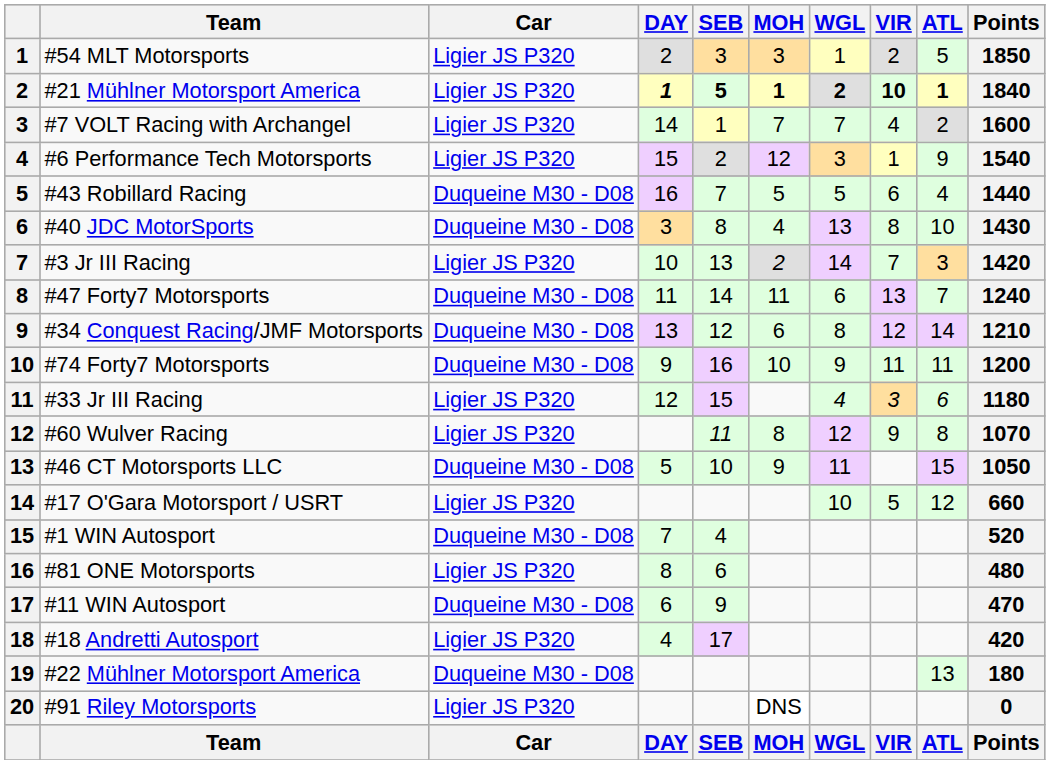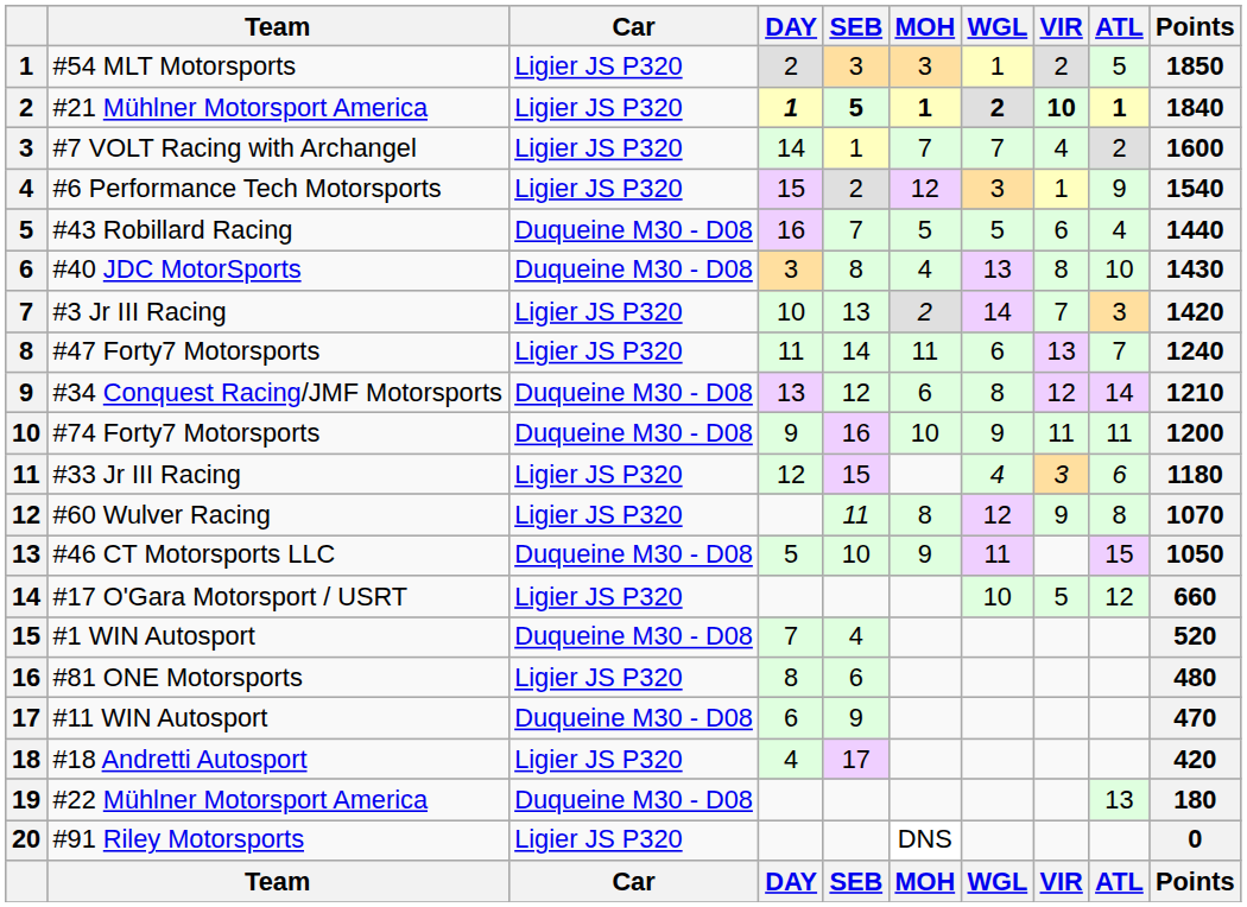 <table class="wikitable" style="font-size:85%; text-align:center">
 <tr>
 <th></th>
 <th>Team</th>
 <th>Car</th>
 <th><a href='#'>DAY</a></th>
 <th><a href='#'>SEB</a></th>
 <th><a href='#'>MOH</a></th>
 <th><a href='#'>WGL</a></th>
 <th><a href='#'>VIR</a></th>
 <th><a href='#'>ATL</a></th>
 <th>Points</th>
 </tr>
 <tr>
 <th>1</th>
 <td align=left>#54 MLT Motorsports</td>
 <td align=left><a href='#'>Ligier JS P320</a></td>
 <td style="background:#dfdfdf;">2</td>
 <td style="background:#ffdf9f;">3</td>
 <td style="background:#ffdf9f;">3</td>
 <td style="background:#ffffbf;">1</td>
 <td style="background:#dfdfdf;">2</td>
 <td style="background:#dfffdf;">5</td>
 <th>1850</th>
 </tr>
 <tr>
 <th>2</th>
 <td align=left>#21 <a href='#'>Mühlner Motorsport America</a></td>
 <td align=left><a href='#'>Ligier JS P320</a></td>
 <td style="background:#ffffbf;"><strong><em>1</em></strong></td>
 <td style="background:#dfffdf;"><strong>5</strong></td>
 <td style="background:#ffffbf;"><strong>1</strong></td>
 <td style="background:#dfdfdf;"><strong>2</strong></td>
 <td style="background:#dfffdf;"><strong>10</strong></td>
 <td style="background:#ffffbf;"><strong>1</strong></td>
 <th>1840</th>
 </tr>
 <tr>
 <th>3</th>
 <td align=left>#7 VOLT Racing with Archangel</td>
 <td align=left><a href='#'>Ligier JS P320</a></td>
 <td style="background:#dfffdf;">14</td>
 <td style="background:#ffffbf;">1</td>
 <td style="background:#dfffdf;">7</td>
 <td style="background:#dfffdf;">7</td>
 <td style="background:#dfffdf;">4</td>
 <td style="background:#dfdfdf;">2</td>
 <th>1600</th>
 </tr>
 <tr>
 <th>4</th>
 <td align=left>#6 Performance Tech Motorsports</td>
 <td align=left><a href='#'>Ligier JS P320</a></td>
 <td style="background:#efcfff;">15</td>
 <td style="background:#dfdfdf;">2</td>
 <td style="background:#efcfff;">12</td>
 <td style="background:#ffdf9f;">3</td>
 <td style="background:#ffffbf;">1</td>
 <td style="background:#dfffdf;">9</td>
 <th>1540</th>
 </tr>
 <tr>
 <th>5</th>
 <td align=left>#43 Robillard Racing</td>
 <td align=left><a href='#'>Duqueine M30 - D08</a></td>
 <td style="background:#efcfff;">16</td>
 <td style="background:#dfffdf;">7</td>
 <td style="background:#dfffdf;">5</td>
 <td style="background:#dfffdf;">5</td>
 <td style="background:#dfffdf;">6</td>
 <td style="background:#dfffdf;">4</td>
 <th>1440</th>
 </tr>
 <tr>
 <th>6</th>
 <td align=left>#40 <a href='#'>JDC MotorSports</a></td>
 <td align=left><a href='#'>Duqueine M30 - D08</a></td>
 <td style="background:#ffdf9f;">3</td>
 <td style="background:#dfffdf;">8</td>
 <td style="background:#dfffdf;">4</td>
 <td style="background:#efcfff;">13</td>
 <td style="background:#dfffdf;">8</td>
 <td style="background:#dfffdf;">10</td>
 <th>1430</th>
 </tr>
 <tr>
 <th>7</th>
 <td align=left>#3 Jr III Racing</td>
 <td align=left><a href='#'>Ligier JS P320</a></td>
 <td style="background:#dfffdf;">10</td>
 <td style="background:#dfffdf;">13</td>
 <td style="background:#dfdfdf;"><em>2</em></td>
 <td style="background:#efcfff;">14</td>
 <td style="background:#dfffdf;">7</td>
 <td style="background:#ffdf9f;">3</td>
 <th>1420</th>
 </tr>
 <tr>
 <th>8</th>
 <td align=left>#47 Forty7 Motorsports</td>
-<td align=left><a href='#'>Duqueine M30 - D08</a></td>
+<td align=left><a href='#'>Ligier JS P320</a></td>
 <td style="background:#dfffdf;">11</td>
 <td style="background:#dfffdf;">14</td>
 <td style="background:#dfffdf;">11</td>
 <td style="background:#dfffdf;">6</td>
 <td style="background:#efcfff;">13</td>
 <td style="background:#dfffdf;">7</td>
 <th>1240</th>
 </tr>
 <tr>
 <th>9</th>
 <td align=left>#34 <a href='#'>Conquest Racing</a>/JMF Motorsports</td>
 <td align=left><a href='#'>Duqueine M30 - D08</a></td>
 <td style="background:#efcfff;">13</td>
 <td style="background:#dfffdf;">12</td>
 <td style="background:#dfffdf;">6</td>
 <td style="background:#dfffdf;">8</td>
 <td style="background:#efcfff;">12</td>
 <td style="background:#efcfff;">14</td>
 <th>1210</th>
 </tr>
 <tr>
 <th>10</th>
 <td align=left>#74 Forty7 Motorsports</td>
 <td align=left><a href='#'>Duqueine M30 - D08</a></td>
 <td style="background:#dfffdf;">9</td>
 <td style="background:#efcfff;">16</td>
 <td style="background:#dfffdf;">10</td>
 <td style="background:#dfffdf;">9</td>
 <td style="background:#dfffdf;">11</td>
 <td style="background:#dfffdf;">11</td>
 <th>1200</th>
 </tr>
 <tr>
 <th>11</th>
 <td align=left>#33 Jr III Racing</td>
 <td align=left><a href='#'>Ligier JS P320</a></td>
 <td style="background:#dfffdf;">12</td>
 <td style="background:#efcfff;">15</td>
 <td></td>
 <td style="background:#dfffdf;"><em>4</em></td>
 <td style="background:#ffdf9f;"><em>3</em></td>
 <td style="background:#dfffdf;"><em>6</em></td>
 <th>1180</th>
 </tr>
 <tr>
 <th>12</th>
 <td align=left>#60 Wulver Racing</td>
 <td align=left><a href='#'>Ligier JS P320</a></td>
 <td></td>
 <td style="background:#dfffdf;"><em>11</em></td>
 <td style="background:#dfffdf;">8</td>
 <td style="background:#efcfff;">12</td>
 <td style="background:#dfffdf;">9</td>
 <td style="background:#dfffdf;">8</td>
 <th>1070</th>
 </tr>
 <tr>
 <th>13</th>
 <td align=left>#46 CT Motorsports LLC</td>
 <td align=left><a href='#'>Duqueine M30 - D08</a></td>
 <td style="background:#dfffdf;">5</td>
 <td style="background:#dfffdf;">10</td>
 <td style="background:#dfffdf;">9</td>
 <td style="background:#efcfff;">11</td>
 <td></td>
 <td style="background:#efcfff;">15</td>
 <th>1050</th>
 </tr>
 <tr>
 <th>14</th>
 <td align=left>#17 O'Gara Motorsport / USRT</td>
 <td align=left><a href='#'>Ligier JS P320</a></td>
 <td></td>
 <td></td>
 <td></td>
 <td style="background:#dfffdf;">10</td>
 <td style="background:#dfffdf;">5</td>
 <td style="background:#dfffdf;">12</td>
 <th>660</th>
 </tr>
 <tr>
 <th>15</th>
 <td align=left>#1 WIN Autosport</td>
 <td align=left><a href='#'>Duqueine M30 - D08</a></td>
 <td style="background:#dfffdf;">7</td>
 <td style="background:#dfffdf;">4</td>
 <td></td>
 <td></td>
 <td></td>
 <td></td>
 <th>520</th>
 </tr>
 <tr>
 <th>16</th>
 <td align=left>#81 ONE Motorsports</td>
 <td align=left><a href='#'>Ligier JS P320</a></td>
 <td style="background:#dfffdf;">8</td>
 <td style="background:#dfffdf;">6</td>
 <td></td>
 <td></td>
 <td></td>
 <td></td>
 <th>480</th>
 </tr>
 <tr>
 <th>17</th>
 <td align=left>#11 WIN Autosport</td>
 <td align=left><a href='#'>Duqueine M30 - D08</a></td>
 <td style="background:#dfffdf;">6</td>
 <td style="background:#dfffdf;">9</td>
 <td></td>
 <td></td>
 <td></td>
 <td></td>
 <th>470</th>
 </tr>
 <tr>
 <th>18</th>
 <td align=left>#18 <a href='#'>Andretti Autosport</a></td>
 <td align=left><a href='#'>Ligier JS P320</a></td>
 <td style="background:#dfffdf;">4</td>
 <td style="background:#efcfff;">17</td>
 <td></td>
 <td></td>
 <td></td>
 <td></td>
 <th>420</th>
 </tr>
 <tr>
 <th>19</th>
 <td align=left>#22 <a href='#'>Mühlner Motorsport America</a></td>
 <td align=left><a href='#'>Duqueine M30 - D08</a></td>
 <td></td>
 <td></td>
 <td></td>
 <td></td>
 <td></td>
 <td style="background:#dfffdf;">13</td>
 <th>180</th>
 </tr>
 <tr>
 <th>20</th>
 <td align=left>#91 <a href='#'>Riley Motorsports</a></td>
 <td align=left><a href='#'>Ligier JS P320</a></td>
 <td></td>
 <td></td>
 <td style="background:#ffffff;">DNS</td>
 <td></td>
 <td></td>
 <td></td>
 <th>0</th>
 </tr>
 <tr>
 <th></th>
 <th>Team</th>
 <th>Car</th>
 <th><a href='#'>DAY</a></th>
 <th><a href='#'>SEB</a></th>
 <th><a href='#'>MOH</a></th>
 <th><a href='#'>WGL</a></th>
 <th><a href='#'>VIR</a></th>
 <th><a href='#'>ATL</a></th>
 <th>Points</th>
 </tr>
 </table>
